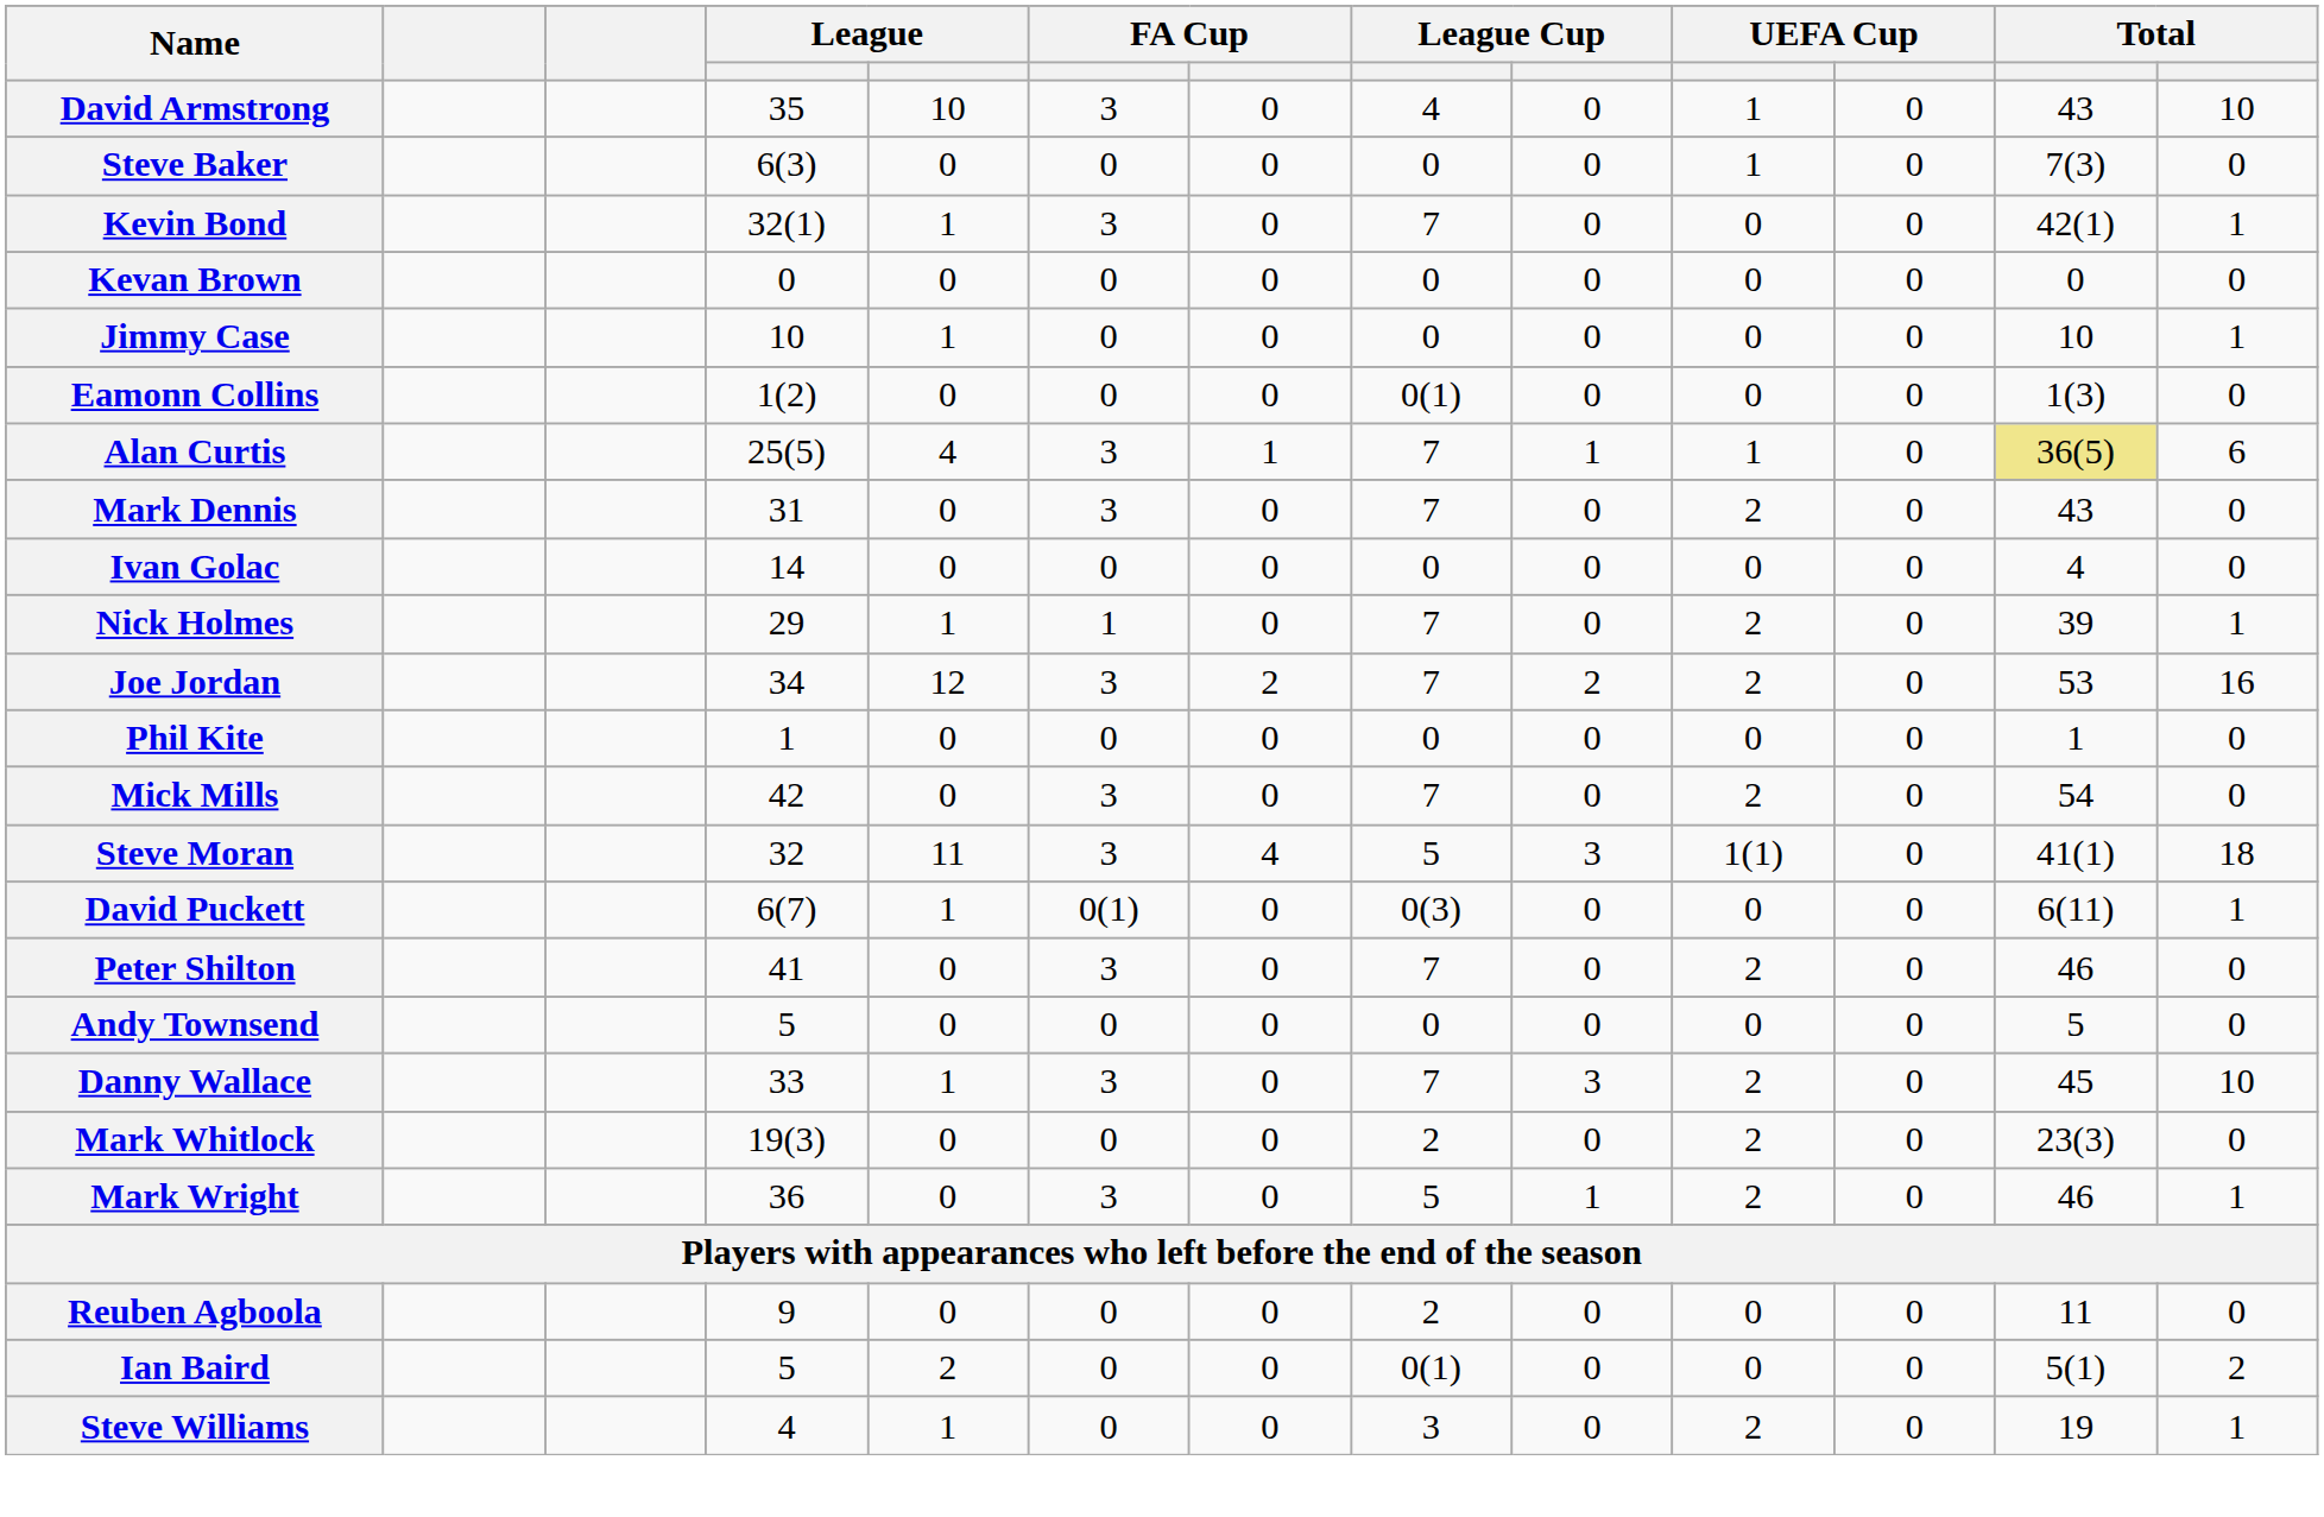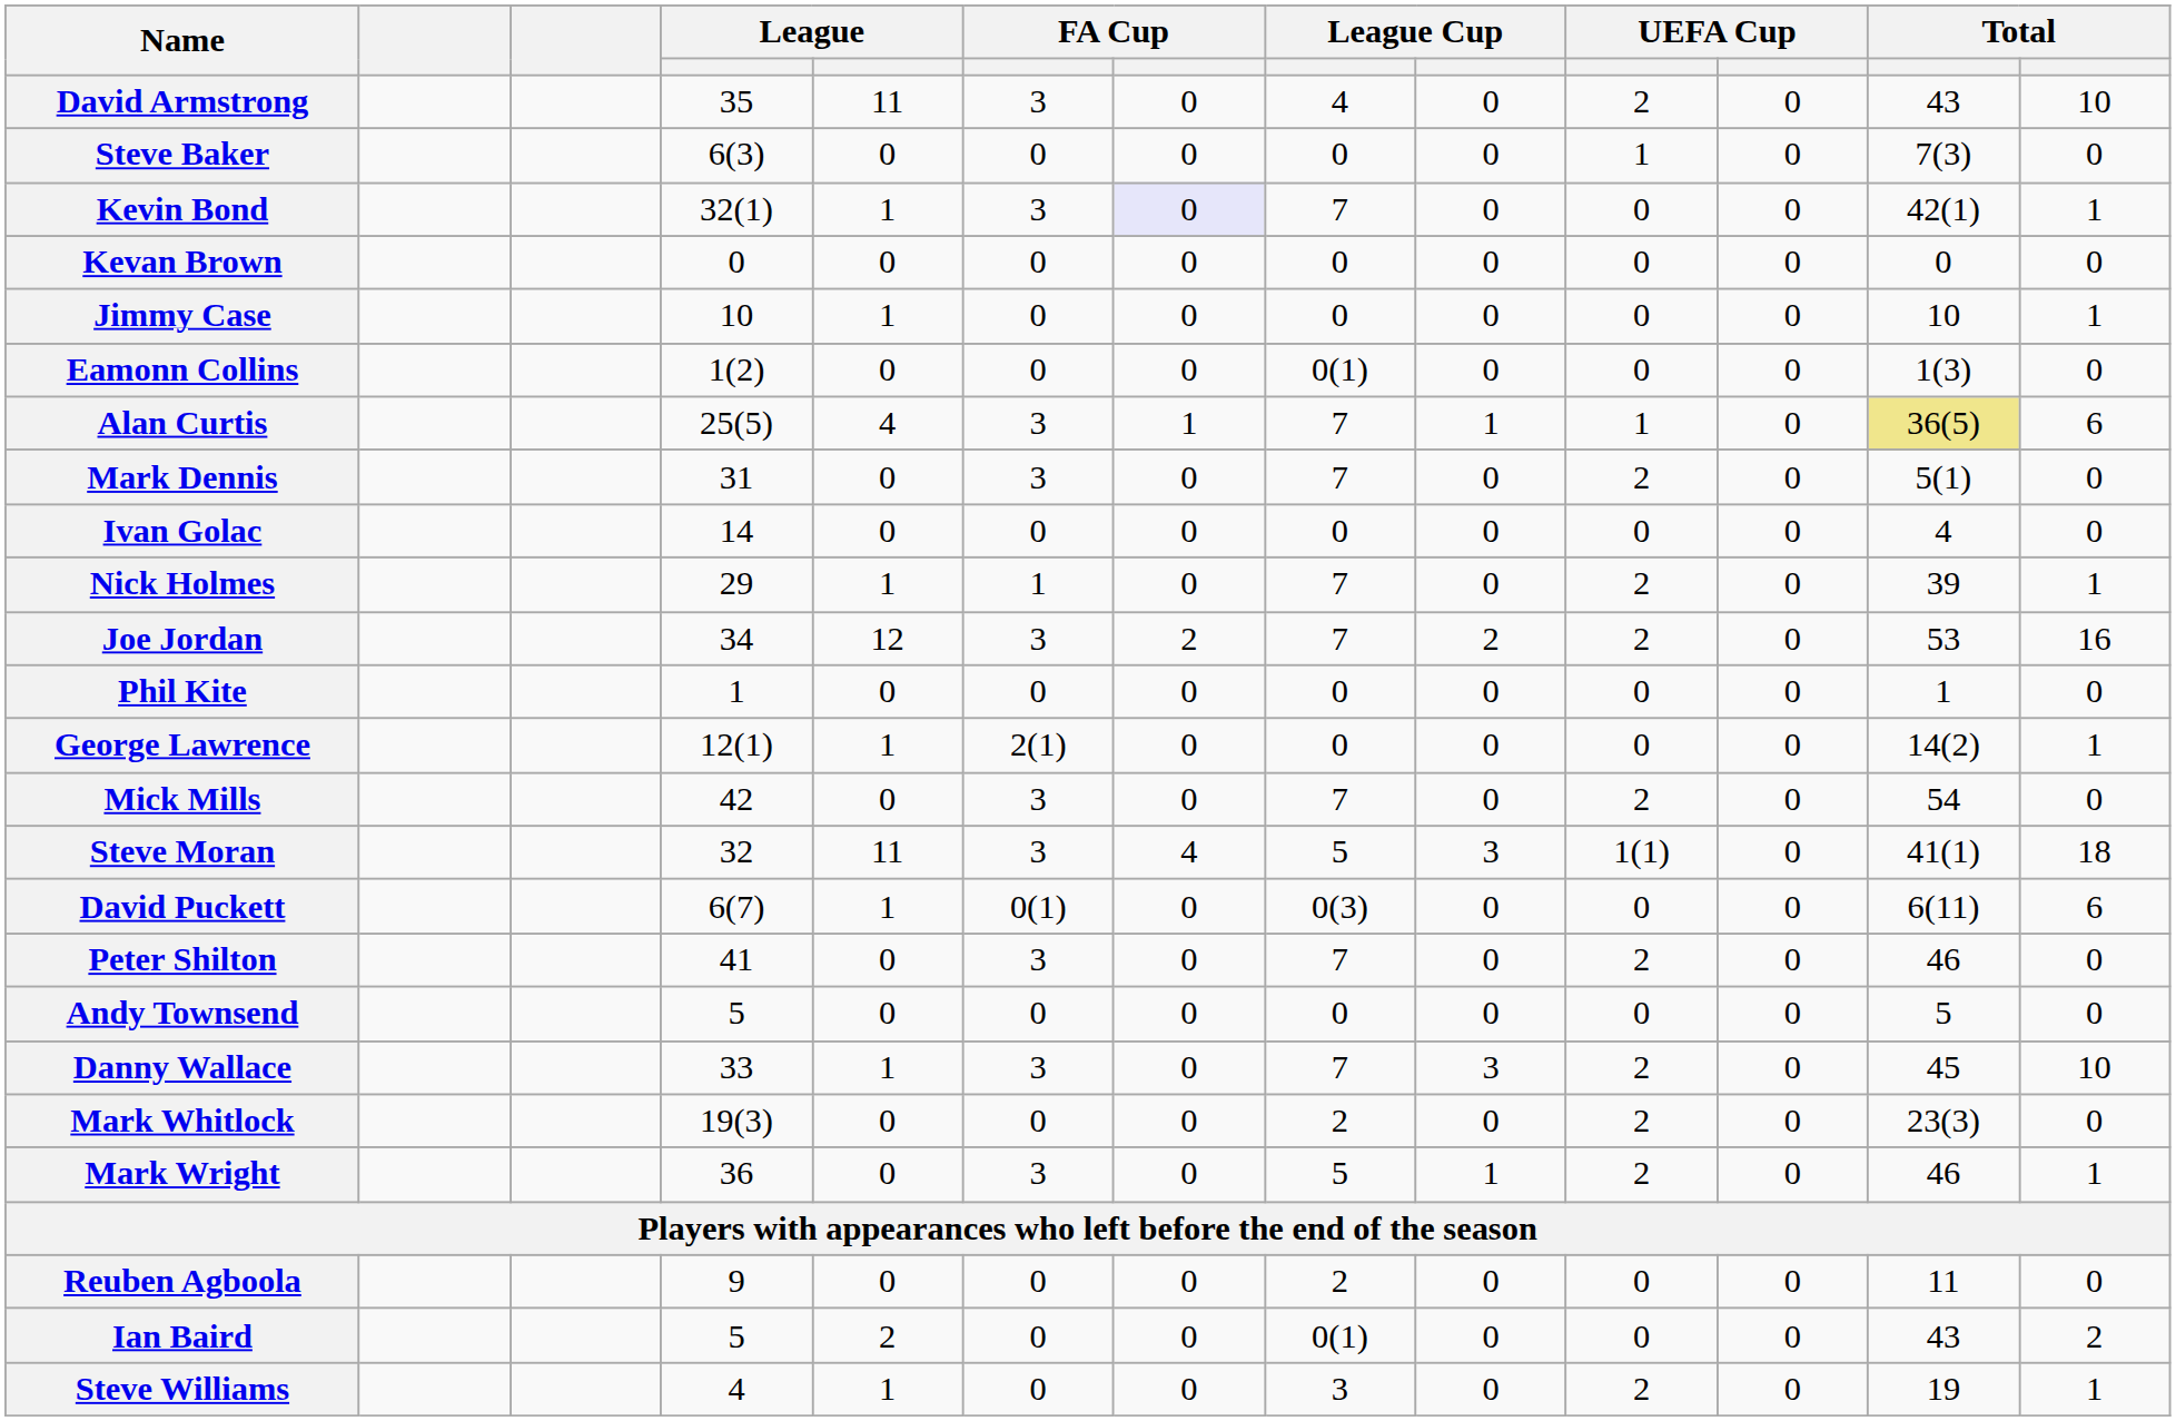 <table class="wikitable plainrowheaders" style="text-align:center;">
 <tr>
 <th scope="col" rowspan="2" style="width:10em;">Name</th>
 <th scope="col" rowspan="2" style="width:4em;"></th>
 <th scope="col" rowspan="2" style="width:4em;"></th>
 <th scope="col" colspan="2">League</th>
 <th scope="col" colspan="2">FA Cup</th>
 <th scope="col" colspan="2">League Cup</th>
 <th scope="col" colspan="2">UEFA Cup</th>
 <th scope="col" colspan="2">Total</th>
 </tr>
 <tr>
 <th scope="col" style="width:4em;"></th>
 <th scope="col" style="width:4em;"></th>
 <th scope="col" style="width:4em;"></th>
 <th scope="col" style="width:4em;"></th>
 <th scope="col" style="width:4em;"></th>
 <th scope="col" style="width:4em;"></th>
 <th scope="col" style="width:4em;"></th>
 <th scope="col" style="width:4em;"></th>
 <th scope="col" style="width:4em;"></th>
 <th scope="col" style="width:4em;"></th>
 </tr>
 <tr>
 <th scope="row"><a href='#'>David Armstrong</a></th>
 <td></td>
 <td></td>
 <td>35</td>
-<td>10</td>
+<td>11</td>
 <td>3</td>
 <td>0</td>
 <td>4</td>
 <td>0</td>
-<td>1</td>
+<td>2</td>
 <td>0</td>
 <td>43</td>
 <td>10</td>
 </tr>
 <tr>
 <th scope="row"><a href='#'>Steve Baker</a></th>
 <td></td>
 <td></td>
 <td>6(3)</td>
 <td>0</td>
 <td>0</td>
 <td>0</td>
 <td>0</td>
 <td>0</td>
 <td>1</td>
 <td>0</td>
 <td>7(3)</td>
 <td>0</td>
 </tr>
 <tr>
 <th scope="row"><a href='#'>Kevin Bond</a></th>
 <td></td>
 <td></td>
 <td>32(1)</td>
 <td>1</td>
 <td>3</td>
-<td>0</td>
+<td style="background: lavender;">0</td>
 <td>7</td>
 <td>0</td>
 <td>0</td>
 <td>0</td>
 <td>42(1)</td>
 <td>1</td>
 </tr>
 <tr>
 <th scope="row"><a href='#'>Kevan Brown</a></th>
 <td></td>
 <td></td>
 <td>0</td>
 <td>0</td>
 <td>0</td>
 <td>0</td>
 <td>0</td>
 <td>0</td>
 <td>0</td>
 <td>0</td>
 <td>0</td>
 <td>0</td>
 </tr>
 <tr>
 <th scope="row"><a href='#'>Jimmy Case</a></th>
 <td></td>
 <td></td>
 <td>10</td>
 <td>1</td>
 <td>0</td>
 <td>0</td>
 <td>0</td>
 <td>0</td>
 <td>0</td>
 <td>0</td>
 <td>10</td>
 <td>1</td>
 </tr>
 <tr>
 <th scope="row"><a href='#'>Eamonn Collins</a></th>
 <td></td>
 <td></td>
 <td>1(2)</td>
 <td>0</td>
 <td>0</td>
 <td>0</td>
 <td>0(1)</td>
 <td>0</td>
 <td>0</td>
 <td>0</td>
 <td>1(3)</td>
 <td>0</td>
 </tr>
 <tr>
 <th scope="row"><a href='#'>Alan Curtis</a></th>
 <td></td>
 <td></td>
 <td>25(5)</td>
 <td>4</td>
 <td>3</td>
 <td>1</td>
 <td>7</td>
 <td>1</td>
 <td>1</td>
 <td>0</td>
 <td style="background: khaki;">36(5)</td>
 <td>6</td>
 </tr>
 <tr>
 <th scope="row"><a href='#'>Mark Dennis</a></th>
 <td></td>
 <td></td>
 <td>31</td>
 <td>0</td>
 <td>3</td>
 <td>0</td>
 <td>7</td>
 <td>0</td>
 <td>2</td>
 <td>0</td>
-<td>43</td>
+<td>5(1)</td>
 <td>0</td>
 </tr>
 <tr>
 <th scope="row"><a href='#'>Ivan Golac</a></th>
 <td></td>
 <td></td>
 <td>14</td>
 <td>0</td>
 <td>0</td>
 <td>0</td>
 <td>0</td>
 <td>0</td>
 <td>0</td>
 <td>0</td>
 <td>4</td>
 <td>0</td>
 </tr>
 <tr>
 <th scope="row"><a href='#'>Nick Holmes</a></th>
 <td></td>
 <td></td>
 <td>29</td>
 <td>1</td>
 <td>1</td>
 <td>0</td>
 <td>7</td>
 <td>0</td>
 <td>2</td>
 <td>0</td>
 <td>39</td>
 <td>1</td>
 </tr>
 <tr>
 <th scope="row"><a href='#'>Joe Jordan</a></th>
 <td></td>
 <td></td>
 <td>34</td>
 <td>12</td>
 <td>3</td>
 <td>2</td>
 <td>7</td>
 <td>2</td>
 <td>2</td>
 <td>0</td>
 <td>53</td>
 <td>16</td>
 </tr>
 <tr>
 <th scope="row"><a href='#'>Phil Kite</a></th>
 <td></td>
 <td></td>
 <td>1</td>
 <td>0</td>
 <td>0</td>
 <td>0</td>
 <td>0</td>
 <td>0</td>
 <td>0</td>
 <td>0</td>
 <td>1</td>
 <td>0</td>
 </tr>
 <tr>
+<th scope="row"><a href='#'>George Lawrence</a></th>
+<td></td>
+<td></td>
+<td>12(1)</td>
+<td>1</td>
+<td>2(1)</td>
+<td>0</td>
+<td>0</td>
+<td>0</td>
+<td>0</td>
+<td>0</td>
+<td>14(2)</td>
+<td>1</td>
+</tr>
+<tr>
 <th scope="row"><a href='#'>Mick Mills</a></th>
 <td></td>
 <td></td>
 <td>42</td>
 <td>0</td>
 <td>3</td>
 <td>0</td>
 <td>7</td>
 <td>0</td>
 <td>2</td>
 <td>0</td>
 <td>54</td>
 <td>0</td>
 </tr>
 <tr>
 <th scope="row"><a href='#'>Steve Moran</a></th>
 <td></td>
 <td></td>
 <td>32</td>
 <td>11</td>
 <td>3</td>
 <td>4</td>
 <td>5</td>
 <td>3</td>
 <td>1(1)</td>
 <td>0</td>
 <td>41(1)</td>
 <td>18</td>
 </tr>
 <tr>
 <th scope="row"><a href='#'>David Puckett</a></th>
 <td></td>
 <td></td>
 <td>6(7)</td>
 <td>1</td>
 <td>0(1)</td>
 <td>0</td>
 <td>0(3)</td>
 <td>0</td>
 <td>0</td>
 <td>0</td>
 <td>6(11)</td>
-<td>1</td>
+<td>6</td>
 </tr>
 <tr>
 <th scope="row"><a href='#'>Peter Shilton</a></th>
 <td></td>
 <td></td>
 <td>41</td>
 <td>0</td>
 <td>3</td>
 <td>0</td>
 <td>7</td>
 <td>0</td>
 <td>2</td>
 <td>0</td>
 <td>46</td>
 <td>0</td>
 </tr>
 <tr>
 <th scope="row"><a href='#'>Andy Townsend</a></th>
 <td></td>
 <td></td>
 <td>5</td>
 <td>0</td>
 <td>0</td>
 <td>0</td>
 <td>0</td>
 <td>0</td>
 <td>0</td>
 <td>0</td>
 <td>5</td>
 <td>0</td>
 </tr>
 <tr>
 <th scope="row"><a href='#'>Danny Wallace</a></th>
 <td></td>
 <td></td>
 <td>33</td>
 <td>1</td>
 <td>3</td>
 <td>0</td>
 <td>7</td>
 <td>3</td>
 <td>2</td>
 <td>0</td>
 <td>45</td>
 <td>10</td>
 </tr>
 <tr>
 <th scope="row"><a href='#'>Mark Whitlock</a></th>
 <td></td>
 <td></td>
 <td>19(3)</td>
 <td>0</td>
 <td>0</td>
 <td>0</td>
 <td>2</td>
 <td>0</td>
 <td>2</td>
 <td>0</td>
 <td>23(3)</td>
 <td>0</td>
 </tr>
 <tr>
 <th scope="row"><a href='#'>Mark Wright</a></th>
 <td></td>
 <td></td>
 <td>36</td>
 <td>0</td>
 <td>3</td>
 <td>0</td>
 <td>5</td>
 <td>1</td>
 <td>2</td>
 <td>0</td>
 <td>46</td>
 <td>1</td>
 </tr>
 <tr>
 <th scope="col" colspan="13">Players with appearances who left before the end of the season</th>
 </tr>
 <tr>
 <th scope="row"><a href='#'>Reuben Agboola</a></th>
 <td></td>
 <td></td>
 <td>9</td>
 <td>0</td>
 <td>0</td>
 <td>0</td>
 <td>2</td>
 <td>0</td>
 <td>0</td>
 <td>0</td>
 <td>11</td>
 <td>0</td>
 </tr>
 <tr>
 <th scope="row"><a href='#'>Ian Baird</a></th>
 <td></td>
 <td></td>
 <td>5</td>
 <td>2</td>
 <td>0</td>
 <td>0</td>
 <td>0(1)</td>
 <td>0</td>
 <td>0</td>
 <td>0</td>
-<td>5(1)</td>
+<td>43</td>
 <td>2</td>
 </tr>
 <tr>
 <th scope="row"><a href='#'>Steve Williams</a></th>
 <td></td>
 <td></td>
 <td>4</td>
 <td>1</td>
 <td>0</td>
 <td>0</td>
 <td>3</td>
 <td>0</td>
 <td>2</td>
 <td>0</td>
 <td>19</td>
 <td>1</td>
 </tr>
 </table>
